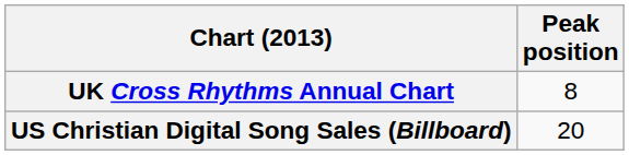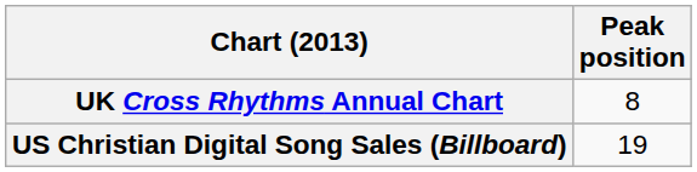 <table class="wikitable sortable plainrowheaders" style="text-align:center">
 <tr>
 <th scope="col">Chart (2013)</th>
 <th scope="col">Peak<br>position</th>
 </tr>
 <tr>
 <th scope="row">UK <a href='#'><em> Cross Rhythms</em> Annual Chart</a></th>
 <td>8</td>
 </tr>
 <tr>
 <th scope="row">US Christian Digital Song Sales (<em>Billboard</em>)</th>
-<td>20</td>
+<td>19</td>
 </tr>
 </table>
